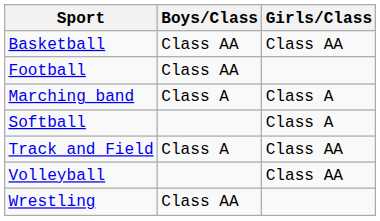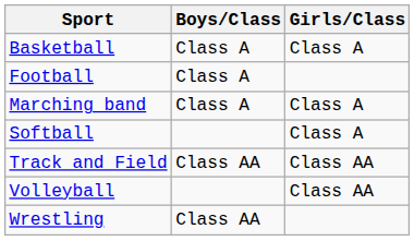 <table class="wikitable">
 <tr>
 <th>Sport</th>
 <th>Boys/Class</th>
 <th>Girls/Class</th>
 </tr>
 <tr>
 <td><a href='#'>Basketball</a></td>
-<td>Class AA</td>
-<td>Class AA</td>
+<td>Class A</td>
+<td>Class A</td>
 </tr>
 <tr>
 <td><a href='#'>Football</a></td>
-<td>Class AA</td>
+<td>Class A</td>
 <td></td>
 </tr>
 <tr>
 <td><a href='#'>Marching band</a></td>
 <td>Class A</td>
 <td>Class A</td>
 </tr>
 <tr>
 <td><a href='#'>Softball</a></td>
 <td></td>
 <td>Class A</td>
 </tr>
 <tr>
 <td><a href='#'>Track and Field</a></td>
-<td>Class A</td>
+<td>Class AA</td>
 <td>Class AA</td>
 </tr>
 <tr>
 <td><a href='#'>Volleyball</a></td>
 <td></td>
 <td>Class AA</td>
 </tr>
 <tr>
 <td><a href='#'>Wrestling</a></td>
 <td>Class AA</td>
 <td></td>
 </tr>
 </table>
